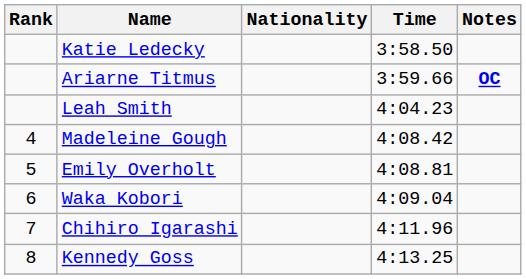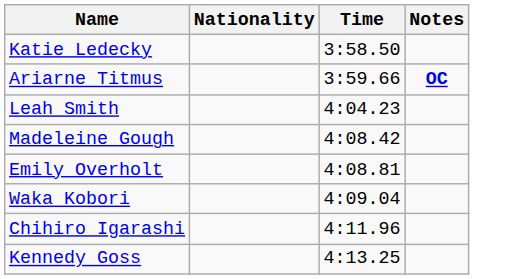 <table class="wikitable sortable" style="text-align:center">
 <tr>
-<th>Rank</th>
 <th>Name</th>
 <th>Nationality</th>
 <th>Time</th>
 <th>Notes</th>
 </tr>
 <tr>
-<td></td>
 <td align=left><a href='#'>Katie Ledecky</a></td>
 <td align=left></td>
 <td>3:58.50</td>
 <td></td>
 </tr>
 <tr>
-<td></td>
 <td align=left><a href='#'>Ariarne Titmus</a></td>
 <td align=left></td>
 <td>3:59.66</td>
 <td><strong><a href='#'>OC</a></strong></td>
 </tr>
 <tr>
-<td></td>
 <td align=left><a href='#'>Leah Smith</a></td>
 <td align=left></td>
 <td>4:04.23</td>
 <td></td>
 </tr>
 <tr>
-<td>4</td>
 <td align=left><a href='#'>Madeleine Gough</a></td>
 <td align=left></td>
 <td>4:08.42</td>
 <td></td>
 </tr>
 <tr>
-<td>5</td>
 <td align=left><a href='#'>Emily Overholt</a></td>
 <td align=left></td>
 <td>4:08.81</td>
 <td></td>
 </tr>
 <tr>
-<td>6</td>
 <td align=left><a href='#'>Waka Kobori</a></td>
 <td align=left></td>
 <td>4:09.04</td>
 <td></td>
 </tr>
 <tr>
-<td>7</td>
 <td align=left><a href='#'>Chihiro Igarashi</a></td>
 <td align=left></td>
 <td>4:11.96</td>
 <td></td>
 </tr>
 <tr>
-<td>8</td>
 <td align=left><a href='#'>Kennedy Goss</a></td>
 <td align=left></td>
 <td>4:13.25</td>
 <td></td>
 </tr>
 </table>
